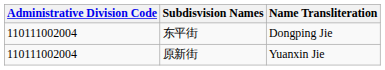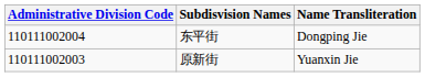 <table class="wikitable sortable">
 <tr>
 <th><a href='#'>Administrative Division Code</a></th>
 <th>Subdisvision Names</th>
 <th>Name Transliteration</th>
 </tr>
 <tr>
 <td>110111002004</td>
 <td>东平街</td>
 <td>Dongping Jie</td>
 </tr>
 <tr>
-<td>110111002004</td>
+<td>110111002003</td>
 <td>原新街</td>
 <td>Yuanxin Jie</td>
 </tr>
 </table>
